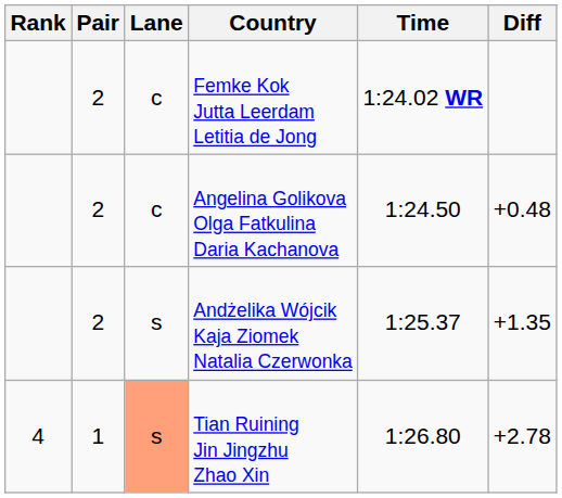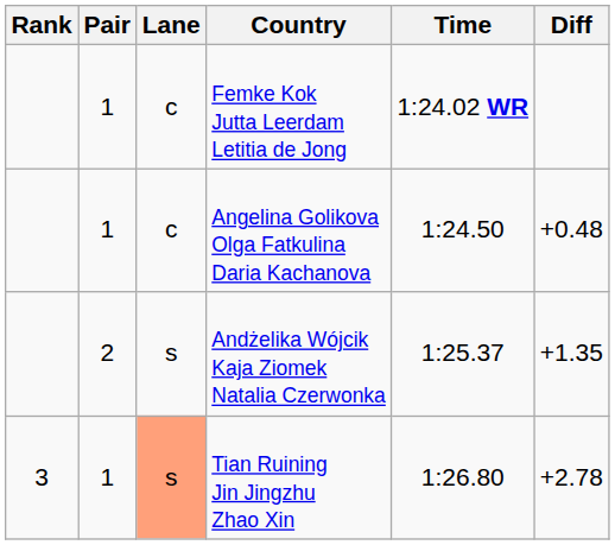 <table class="wikitable sortable" style="text-align:center">
 <tr>
 <th>Rank</th>
 <th>Pair</th>
 <th>Lane</th>
 <th>Country</th>
 <th>Time</th>
 <th>Diff</th>
 </tr>
 <tr>
 <td></td>
-<td>2</td>
+<td>1</td>
 <td>c</td>
 <td align=left><br><small><a href='#'>Femke Kok</a><br><a href='#'>Jutta Leerdam</a><br><a href='#'>Letitia de Jong</a></small></td>
 <td>1:24.02 <strong><a href='#'>WR</a></strong></td>
 <td></td>
 </tr>
 <tr>
 <td></td>
-<td>2</td>
+<td>1</td>
 <td>c</td>
 <td align=left><br><small><a href='#'>Angelina Golikova</a><br><a href='#'>Olga Fatkulina</a><br><a href='#'>Daria Kachanova</a></small></td>
 <td>1:24.50</td>
 <td>+0.48</td>
 </tr>
 <tr>
 <td></td>
 <td>2</td>
 <td>s</td>
 <td align=left><br><small><a href='#'>Andżelika Wójcik</a><br><a href='#'>Kaja Ziomek</a><br><a href='#'>Natalia Czerwonka</a></small></td>
 <td>1:25.37</td>
 <td>+1.35</td>
 </tr>
 <tr>
-<td>4</td>
+<td>3</td>
 <td>1</td>
 <td style="background: lightsalmon;">s</td>
 <td align=left><br><small><a href='#'>Tian Ruining</a><br><a href='#'>Jin Jingzhu</a><br><a href='#'>Zhao Xin</a></small></td>
 <td>1:26.80</td>
 <td>+2.78</td>
 </tr>
 </table>
